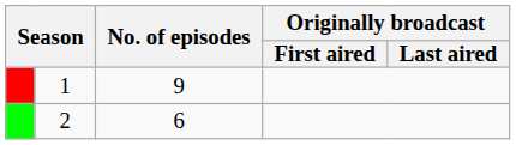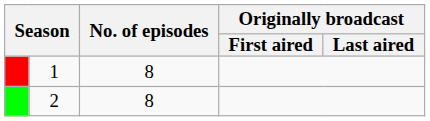 <table class="wikitable" style="text-align:center">
 <tr>
 <th style="padding: 0 8px" colspan="2" rowspan="2">Season</th>
 <th style="padding: 0 8px" rowspan="2">No. of episodes</th>
 <th colspan="2">Originally broadcast</th>
 </tr>
 <tr>
 <th style="padding: 0 8px">First aired</th>
 <th style="padding: 0 8px">Last aired</th>
 </tr>
 <tr>
 <td style="background:#FF0000"></td>
 <td align="center">1</td>
-<td align="center">9</td>
+<td align="center">8</td>
 <td colspan="2" align="center"></td>
 </tr>
 <tr>
 <td style="background:#00FF00"></td>
 <td align="center">2</td>
-<td align="center">6</td>
+<td align="center">8</td>
 <td colspan="2" align="center"></td>
 </tr>
 </table>
